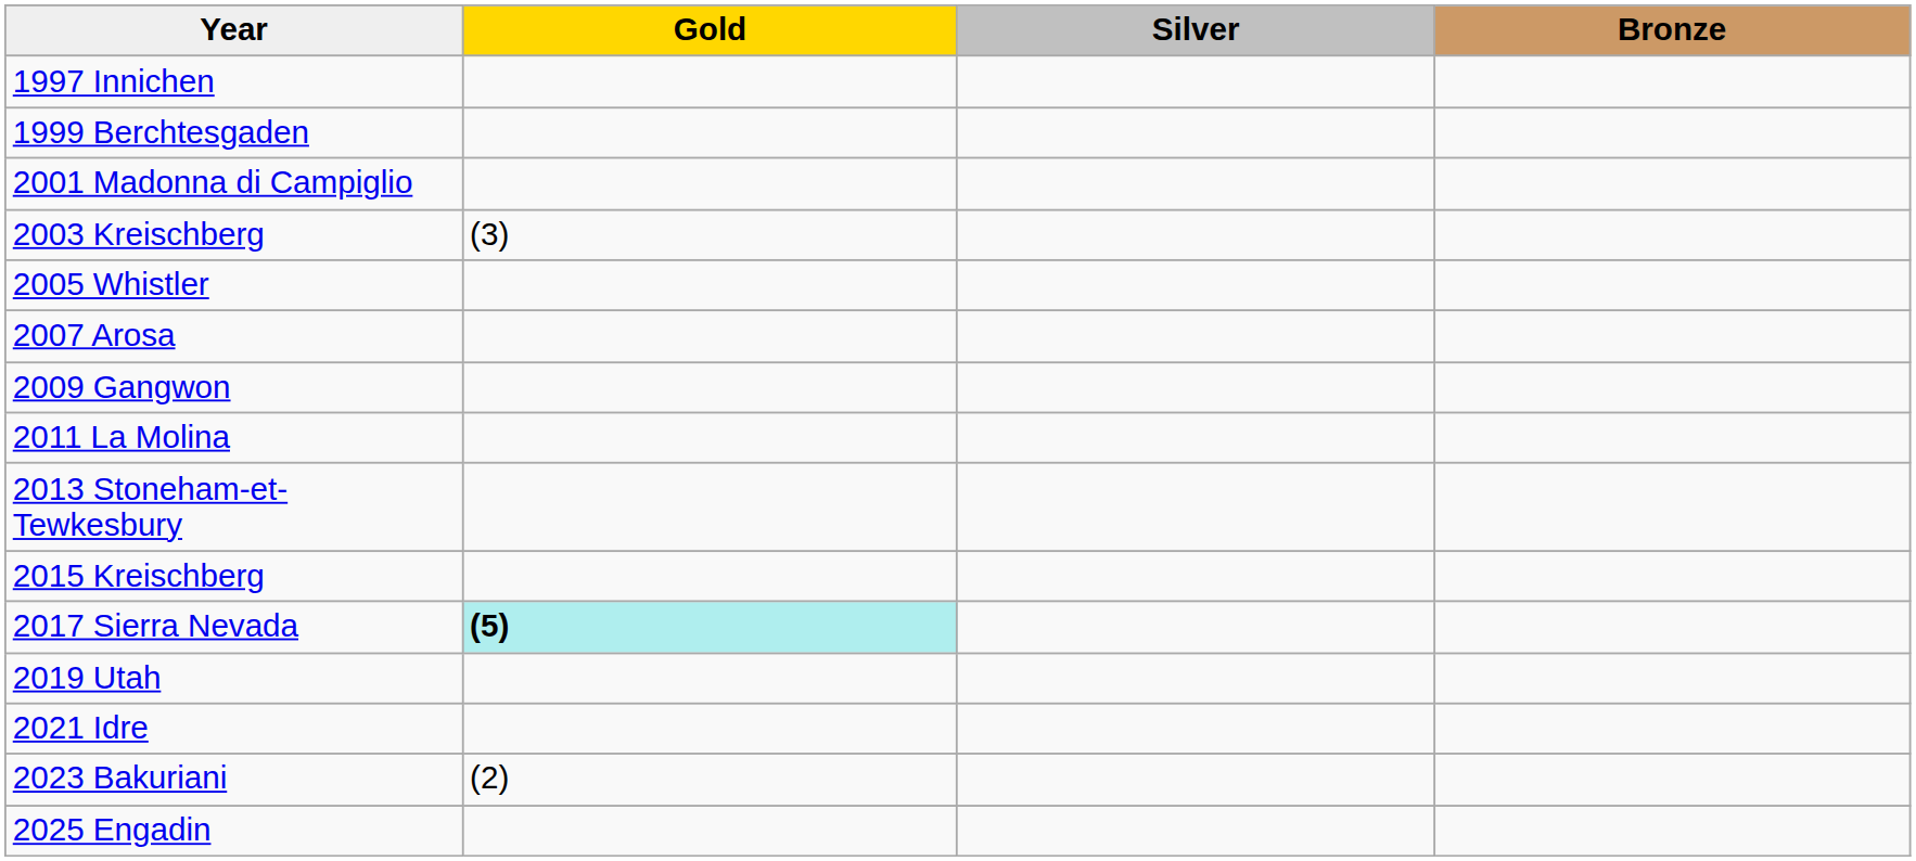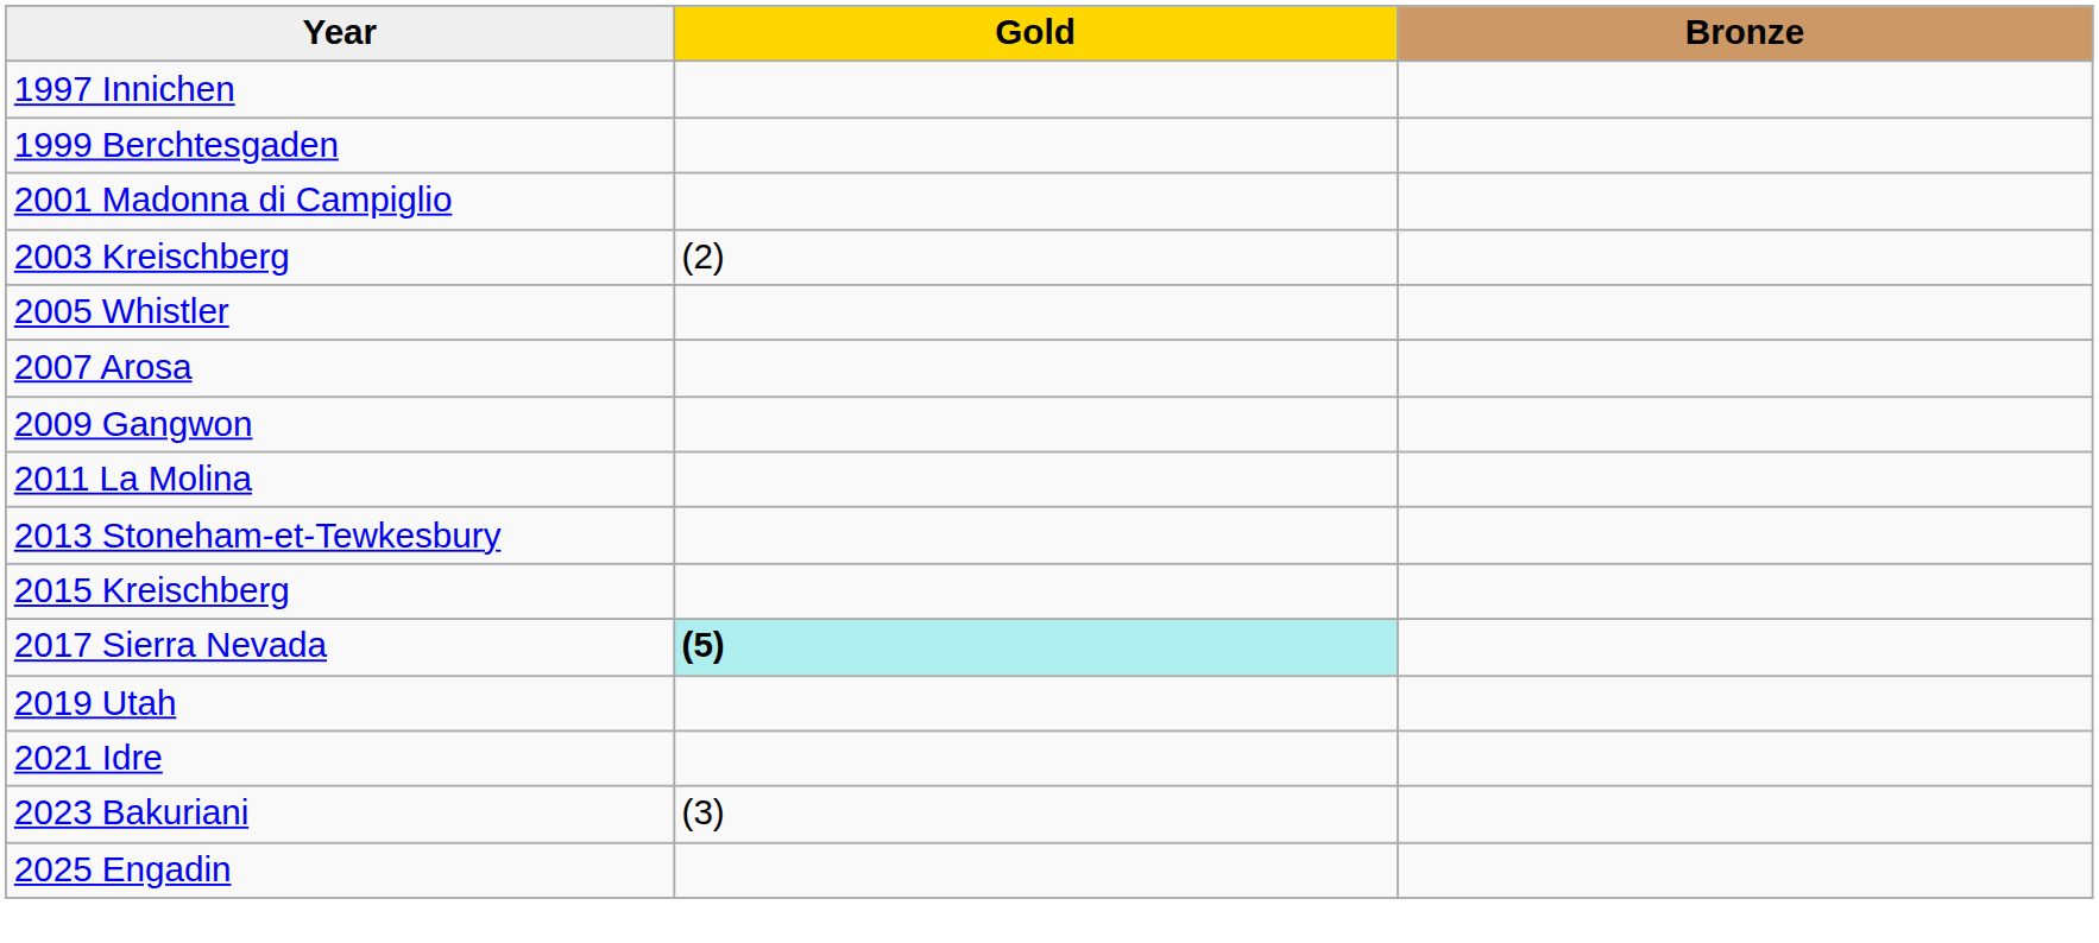 <table class="wikitable sortable" style="width:950px;">
 <tr>
 <th style="width:24%; background:#efefef;">Year</th>
 <th style="width:26%; background:gold">Gold</th>
-<th style="width:25%; background:silver">Silver</th>
 <th style="width:25%; background:#CC9966">Bronze</th>
 </tr>
 <tr>
 <td><a href='#'>1997 Innichen</a></td>
-<td></td>
 <td></td>
 <td></td>
 </tr>
 <tr>
 <td><a href='#'>1999 Berchtesgaden</a></td>
 <td></td>
 <td></td>
-<td></td>
 </tr>
 <tr>
 <td><a href='#'>2001 Madonna di Campiglio</a></td>
 <td></td>
 <td></td>
-<td></td>
 </tr>
 <tr>
 <td><a href='#'>2003 Kreischberg</a></td>
-<td> (3)</td>
-<td></td>
+<td> (2)</td>
 <td></td>
 </tr>
 <tr>
 <td><a href='#'>2005 Whistler</a></td>
-<td></td>
 <td></td>
 <td></td>
 </tr>
 <tr>
 <td><a href='#'>2007 Arosa</a></td>
 <td></td>
 <td></td>
-<td></td>
 </tr>
 <tr>
 <td><a href='#'>2009 Gangwon</a></td>
-<td></td>
 <td></td>
 <td></td>
 </tr>
 <tr>
 <td><a href='#'>2011 La Molina</a></td>
 <td></td>
 <td></td>
-<td></td>
 </tr>
 <tr>
 <td><a href='#'>2013 Stoneham-et-Tewkesbury</a></td>
-<td></td>
 <td></td>
 <td></td>
 </tr>
 <tr>
 <td><a href='#'>2015 Kreischberg</a></td>
 <td></td>
 <td></td>
-<td></td>
 </tr>
 <tr>
 <td><a href='#'>2017 Sierra Nevada</a></td>
 <td style="background: paleturquoise;"> <strong>(5)</strong></td>
 <td></td>
-<td></td>
 </tr>
 <tr>
 <td><a href='#'>2019 Utah</a></td>
-<td></td>
 <td></td>
 <td></td>
 </tr>
 <tr>
 <td><a href='#'>2021 Idre</a></td>
 <td></td>
 <td></td>
-<td></td>
 </tr>
 <tr>
 <td><a href='#'>2023 Bakuriani</a></td>
-<td> (2)</td>
-<td></td>
+<td> (3)</td>
 <td></td>
 </tr>
 <tr>
 <td><a href='#'>2025 Engadin</a></td>
 <td></td>
 <td></td>
-<td></td>
 </tr>
 </table>
